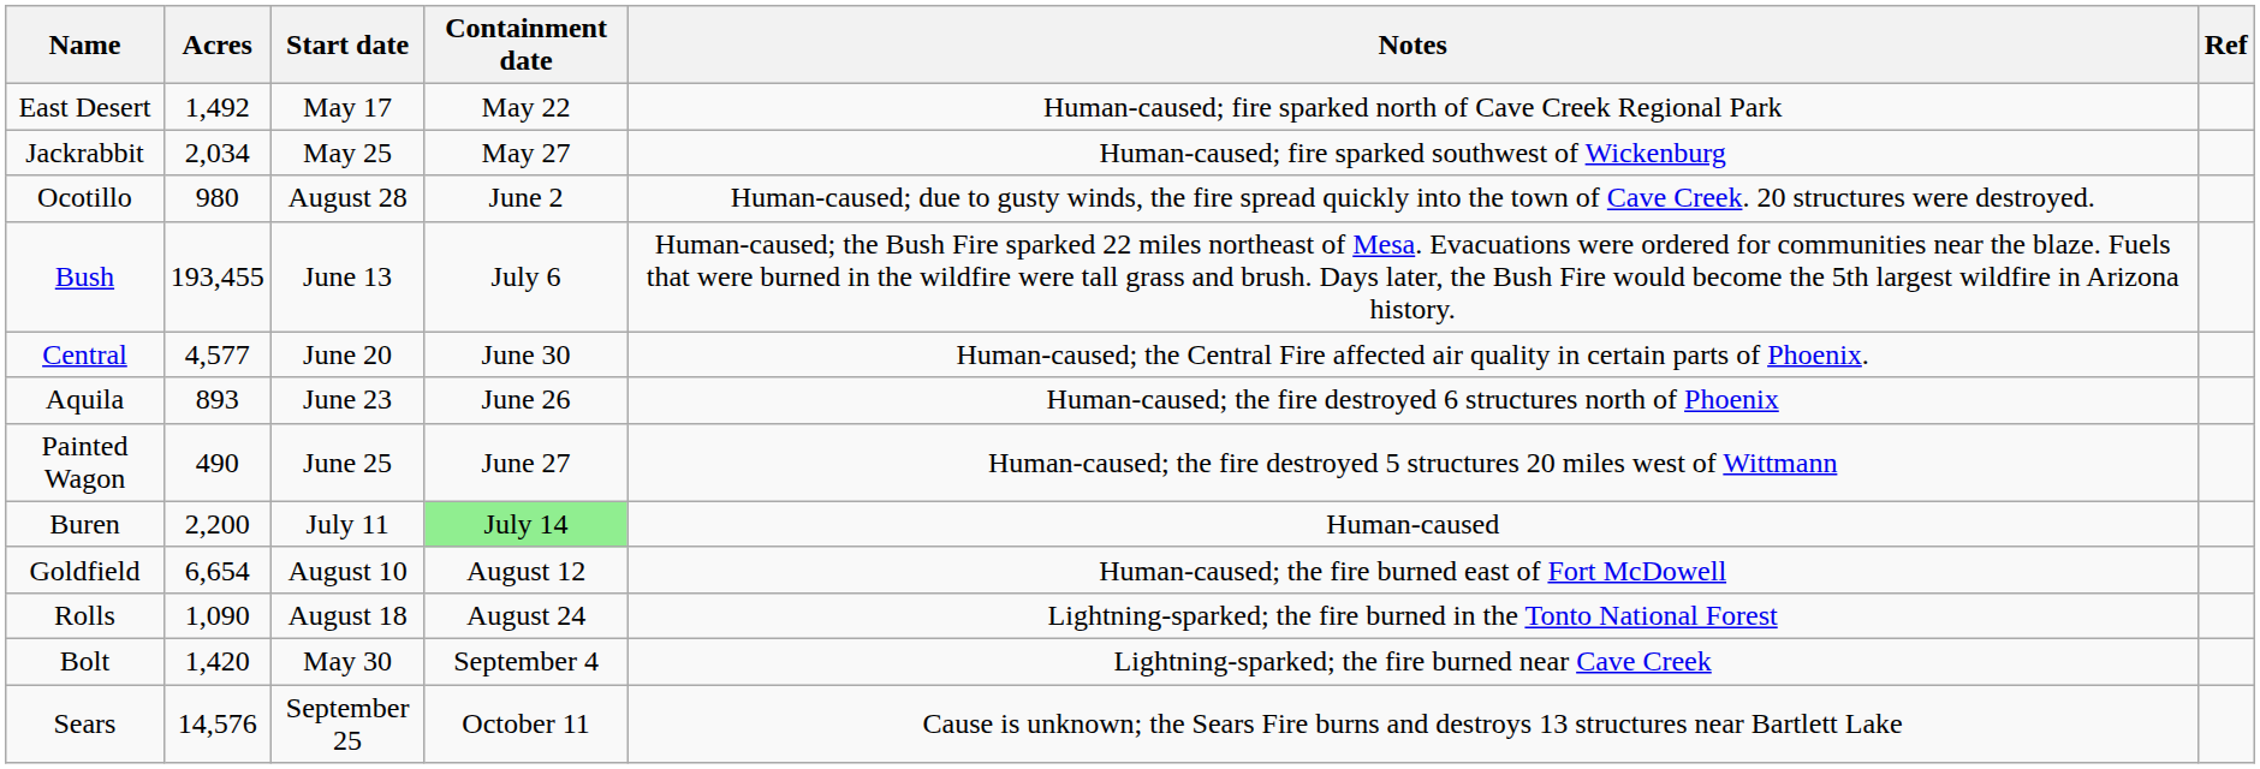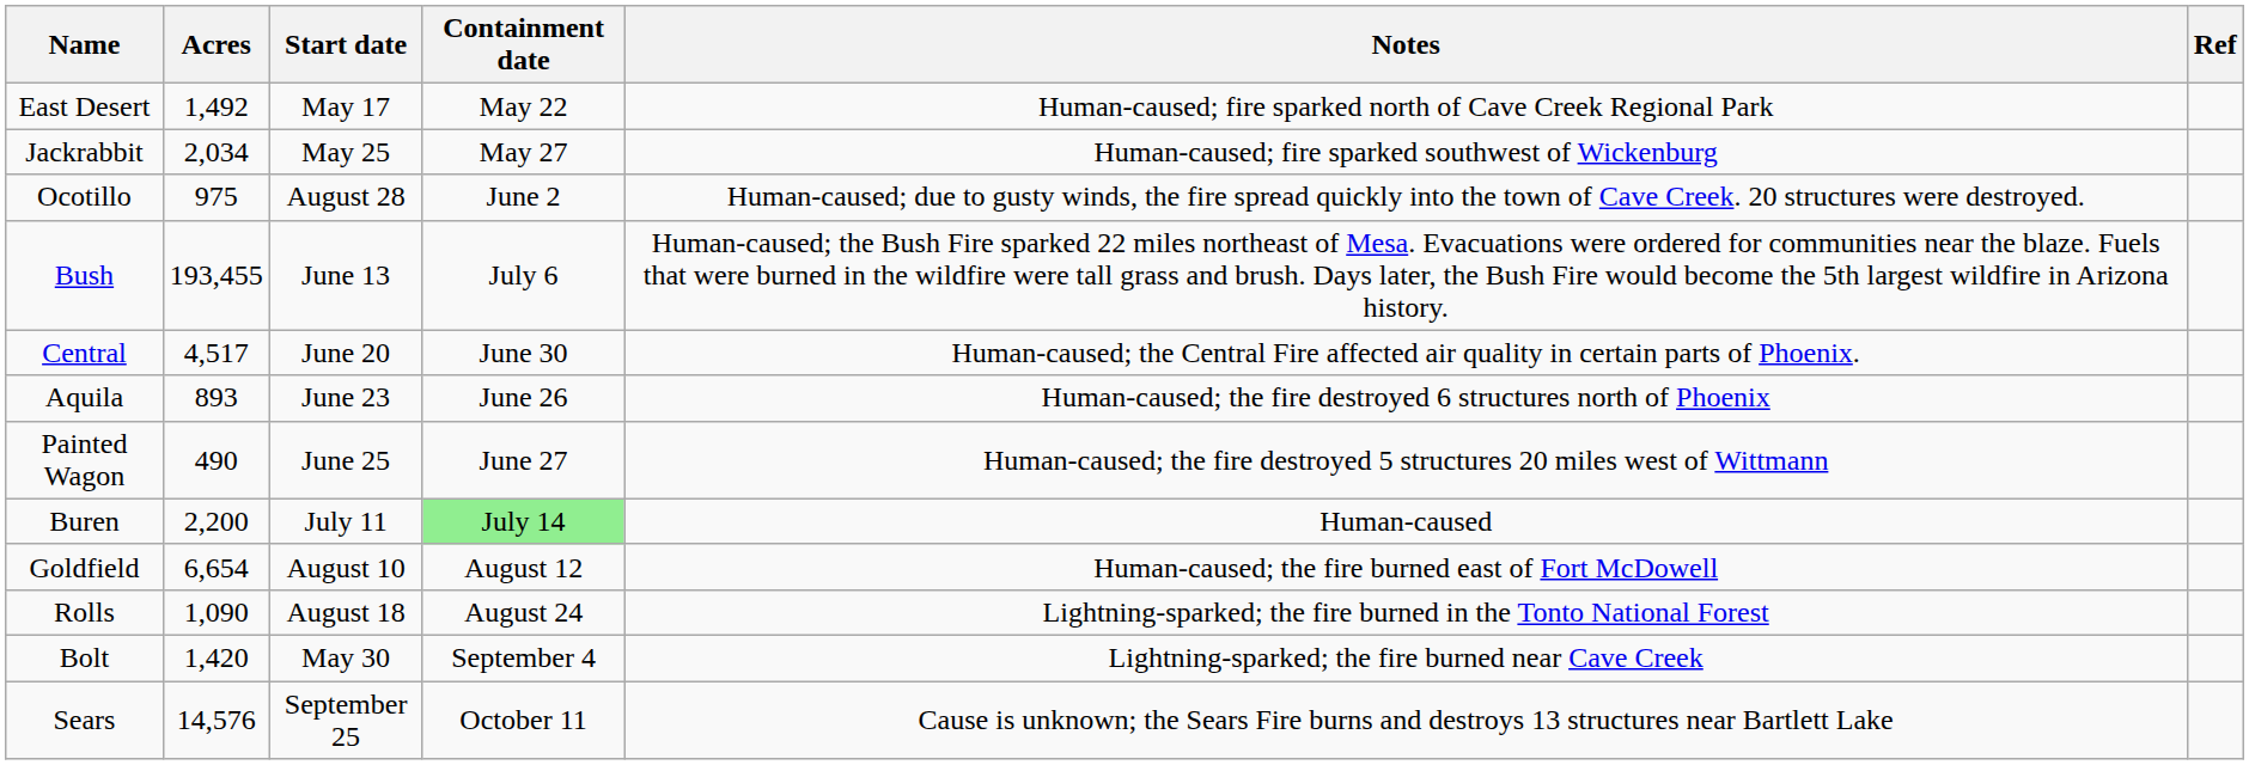 <table class="wikitable sortable mw-collapsible" style="text-align:center;">
 <tr>
 <th>Name</th>
 <th>Acres</th>
 <th>Start date</th>
 <th>Containment date</th>
 <th>Notes</th>
 <th class="unsortable">Ref</th>
 </tr>
 <tr>
 <td>East Desert</td>
 <td>1,492</td>
 <td>May 17</td>
 <td>May 22</td>
 <td>Human-caused; fire sparked north of Cave Creek Regional Park</td>
 <td></td>
 </tr>
 <tr>
 <td>Jackrabbit</td>
 <td>2,034</td>
 <td>May 25</td>
 <td>May 27</td>
 <td>Human-caused; fire sparked southwest of <a href='#'>Wickenburg</a></td>
 <td></td>
 </tr>
 <tr>
 <td>Ocotillo</td>
-<td>980</td>
+<td>975</td>
 <td>August 28</td>
 <td>June 2</td>
 <td>Human-caused; due to gusty winds, the fire spread quickly into the town of <a href='#'>Cave Creek</a>. 20 structures were destroyed.</td>
 <td></td>
 </tr>
 <tr>
 <td><a href='#'>Bush</a></td>
 <td>193,455</td>
 <td>June 13</td>
 <td>July 6</td>
 <td>Human-caused; the Bush Fire sparked 22 miles northeast of <a href='#'>Mesa</a>. Evacuations were ordered for communities near the blaze. Fuels that were burned in the wildfire were tall grass and brush. Days later, the Bush Fire would become the 5th largest wildfire in Arizona history.</td>
 <td></td>
 </tr>
 <tr>
 <td><a href='#'>Central</a></td>
-<td>4,577</td>
+<td>4,517</td>
 <td>June 20</td>
 <td>June 30</td>
 <td>Human-caused; the Central Fire affected air quality in certain parts of <a href='#'>Phoenix</a>.</td>
 <td></td>
 </tr>
 <tr>
 <td>Aquila</td>
 <td>893</td>
 <td>June 23</td>
 <td>June 26</td>
 <td>Human-caused; the fire destroyed 6 structures north of <a href='#'>Phoenix</a></td>
 <td></td>
 </tr>
 <tr>
 <td>Painted Wagon</td>
 <td>490</td>
 <td>June 25</td>
 <td>June 27</td>
 <td>Human-caused; the fire destroyed 5 structures 20 miles west of <a href='#'>Wittmann</a></td>
 <td></td>
 </tr>
 <tr>
 <td>Buren</td>
 <td>2,200</td>
 <td>July 11</td>
 <td style="background: lightgreen;">July 14</td>
 <td>Human-caused</td>
 <td></td>
 </tr>
 <tr>
 <td>Goldfield</td>
 <td>6,654</td>
 <td>August 10</td>
 <td>August 12</td>
 <td>Human-caused; the fire burned east of <a href='#'>Fort McDowell</a></td>
 <td></td>
 </tr>
 <tr>
 <td>Rolls</td>
 <td>1,090</td>
 <td>August 18</td>
 <td>August 24</td>
 <td>Lightning-sparked; the fire burned in the <a href='#'>Tonto National Forest</a></td>
 <td></td>
 </tr>
 <tr>
 <td>Bolt</td>
 <td>1,420</td>
 <td>May 30</td>
 <td>September 4</td>
 <td>Lightning-sparked; the fire burned near <a href='#'>Cave Creek</a></td>
 <td></td>
 </tr>
 <tr>
 <td>Sears</td>
 <td>14,576</td>
 <td>September 25</td>
 <td>October 11</td>
 <td>Cause is unknown; the Sears Fire burns and destroys 13 structures near Bartlett Lake</td>
 <td></td>
 </tr>
 </table>
